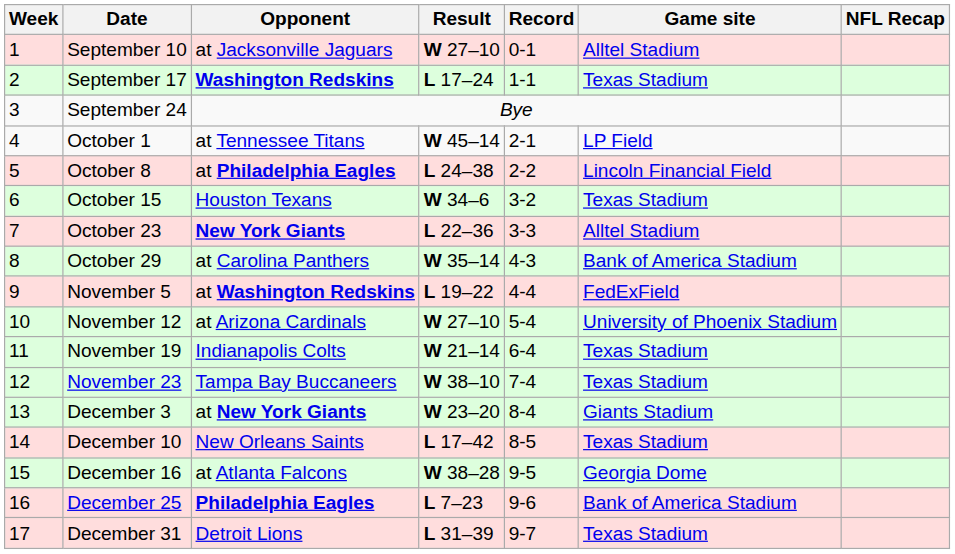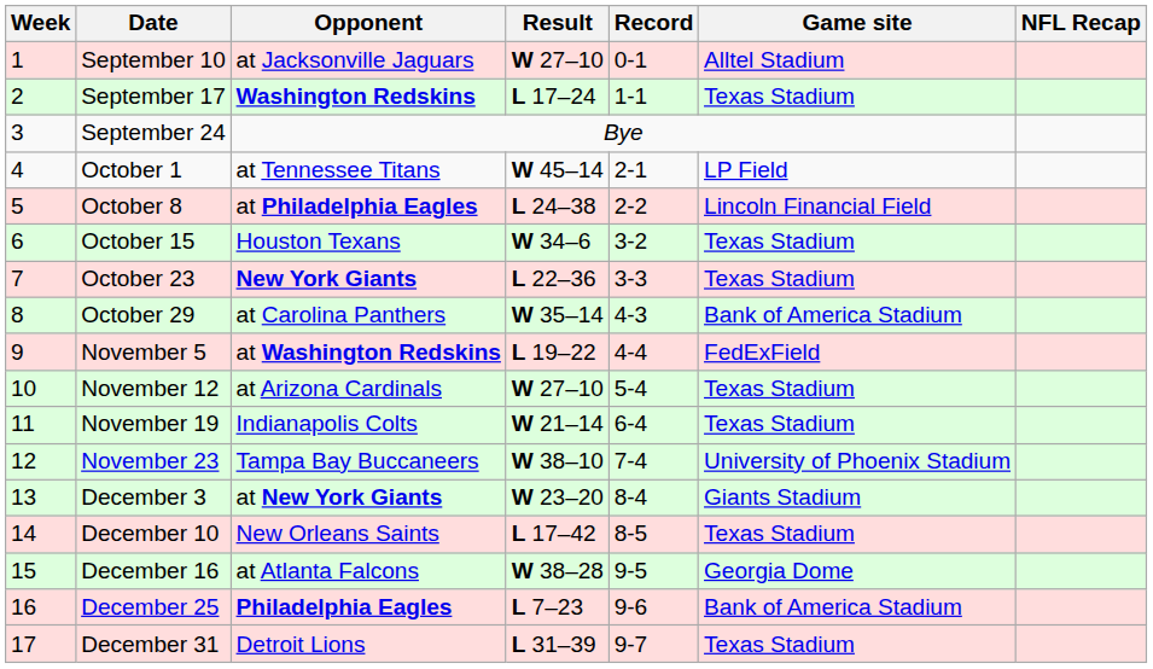 <table class="wikitable">
 <tr>
 <th>Week</th>
 <th>Date</th>
 <th>Opponent</th>
 <th>Result</th>
 <th>Record</th>
 <th>Game site</th>
 <th>NFL Recap</th>
 </tr>
 <tr style="background: #ffdddd;">
 <td>1</td>
 <td>September 10</td>
 <td>at <a href='#'>Jacksonville Jaguars</a></td>
 <td><strong>W</strong> 27–10</td>
 <td>0-1</td>
 <td><a href='#'>Alltel Stadium</a></td>
 <td></td>
 </tr>
 <tr style="background: #ddffdd;">
 <td>2</td>
 <td>September 17</td>
 <td><strong><a href='#'>Washington Redskins</a></strong></td>
 <td><strong>L</strong> 17–24</td>
 <td>1-1</td>
 <td><a href='#'>Texas Stadium</a></td>
 <td></td>
 </tr>
 <tr>
 <td>3</td>
 <td>September 24</td>
 <td colspan="4" align="center"><em>Bye</em></td>
 </tr>
 <tr -style="background: #ddffdd;">
 <td>4</td>
 <td>October 1</td>
 <td>at <a href='#'>Tennessee Titans</a></td>
 <td><strong>W</strong> 45–14</td>
 <td>2-1</td>
 <td><a href='#'>LP Field</a></td>
 <td></td>
 </tr>
 <tr style="background: #ffdddd;">
 <td>5</td>
 <td>October 8</td>
 <td>at <strong><a href='#'>Philadelphia Eagles</a></strong></td>
 <td><strong>L</strong> 24–38</td>
 <td>2-2</td>
 <td><a href='#'>Lincoln Financial Field</a></td>
 <td></td>
 </tr>
 <tr style="background: #ddffdd;">
 <td>6</td>
 <td>October 15</td>
 <td><a href='#'>Houston Texans</a></td>
 <td><strong>W</strong> 34–6</td>
 <td>3-2</td>
 <td><a href='#'>Texas Stadium</a></td>
 <td></td>
 </tr>
 <tr style="background: #ffdddd;">
 <td>7</td>
 <td>October 23</td>
 <td><strong><a href='#'>New York Giants</a></strong></td>
 <td><strong>L</strong> 22–36</td>
 <td>3-3</td>
-<td><a href='#'>Alltel Stadium</a></td>
+<td><a href='#'>Texas Stadium</a></td>
 <td></td>
 </tr>
 <tr style="background: #ddffdd;">
 <td>8</td>
 <td>October 29</td>
 <td>at <a href='#'>Carolina Panthers</a></td>
 <td><strong>W</strong> 35–14</td>
 <td>4-3</td>
 <td><a href='#'>Bank of America Stadium</a></td>
 <td></td>
 </tr>
 <tr style="background: #ffdddd;">
 <td>9</td>
 <td>November 5</td>
 <td>at <strong><a href='#'>Washington Redskins</a></strong></td>
 <td><strong>L</strong> 19–22</td>
 <td>4-4</td>
 <td><a href='#'>FedExField</a></td>
 <td></td>
 </tr>
 <tr style="background: #ddffdd;">
 <td>10</td>
 <td>November 12</td>
 <td>at <a href='#'>Arizona Cardinals</a></td>
 <td><strong>W</strong> 27–10</td>
 <td>5-4</td>
-<td><a href='#'>University of Phoenix Stadium</a></td>
+<td><a href='#'>Texas Stadium</a></td>
 <td></td>
 </tr>
 <tr style="background: #ddffdd;">
 <td>11</td>
 <td>November 19</td>
 <td><a href='#'>Indianapolis Colts</a></td>
 <td><strong>W</strong> 21–14</td>
 <td>6-4</td>
 <td><a href='#'>Texas Stadium</a></td>
 <td></td>
 </tr>
 <tr style="background: #ddffdd;">
 <td>12</td>
 <td><a href='#'>November 23</a></td>
 <td><a href='#'>Tampa Bay Buccaneers</a></td>
 <td><strong>W</strong> 38–10</td>
 <td>7-4</td>
-<td><a href='#'>Texas Stadium</a></td>
+<td><a href='#'>University of Phoenix Stadium</a></td>
 <td></td>
 </tr>
 <tr style="background: #ddffdd;">
 <td>13</td>
 <td>December 3</td>
 <td>at <strong><a href='#'>New York Giants</a></strong></td>
 <td><strong>W</strong> 23–20</td>
 <td>8-4</td>
 <td><a href='#'>Giants Stadium</a></td>
 <td></td>
 </tr>
 <tr style="background: #ffdddd;">
 <td>14</td>
 <td>December 10</td>
 <td><a href='#'>New Orleans Saints</a></td>
 <td><strong>L</strong> 17–42</td>
 <td>8-5</td>
 <td><a href='#'>Texas Stadium</a></td>
 <td></td>
 </tr>
 <tr style="background: #ddffdd;">
 <td>15</td>
 <td>December 16</td>
 <td>at <a href='#'>Atlanta Falcons</a></td>
 <td><strong>W</strong> 38–28</td>
 <td>9-5</td>
 <td><a href='#'>Georgia Dome</a></td>
 <td></td>
 </tr>
 <tr style="background: #ffdddd;">
 <td>16</td>
 <td><a href='#'>December 25</a></td>
 <td><strong><a href='#'>Philadelphia Eagles</a></strong></td>
 <td><strong>L</strong> 7–23</td>
 <td>9-6</td>
 <td><a href='#'>Bank of America Stadium</a></td>
 <td></td>
 </tr>
 <tr style="background: #ffdddd;">
 <td>17</td>
 <td>December 31</td>
 <td><a href='#'>Detroit Lions</a></td>
 <td><strong>L</strong> 31–39</td>
 <td>9-7</td>
 <td><a href='#'>Texas Stadium</a></td>
 <td></td>
 </tr>
 </table>
